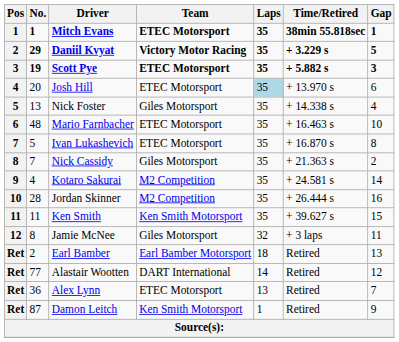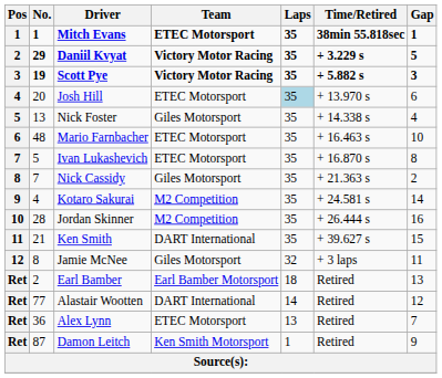 <table class="wikitable" style="font-size: 87%;">
 <tr>
 <th>Pos</th>
 <th>No.</th>
 <th>Driver</th>
 <th>Team</th>
 <th>Laps</th>
 <th>Time/Retired</th>
 <th>Gap</th>
 </tr>
 <tr>
 <th>1</th>
 <td><strong>1</strong></td>
 <td> <strong><a href='#'>Mitch Evans</a></strong></td>
 <td><strong>ETEC Motorsport</strong></td>
 <td><strong>35</strong></td>
 <td><strong>38min 55.818sec</strong></td>
 <td><strong>1</strong></td>
 </tr>
 <tr>
 <th>2</th>
 <td><strong>29</strong></td>
 <td> <strong><a href='#'>Daniil Kvyat</a></strong></td>
 <td><strong>Victory Motor Racing</strong></td>
 <td><strong>35</strong></td>
 <td><strong>+ 3.229 s</strong></td>
 <td><strong>5</strong></td>
 </tr>
 <tr>
 <th>3</th>
 <td><strong>19</strong></td>
 <td> <strong><a href='#'>Scott Pye</a></strong></td>
-<td><strong>ETEC Motorsport</strong></td>
+<td><strong>Victory Motor Racing</strong></td>
 <td><strong>35</strong></td>
 <td><strong>+ 5.882 s</strong></td>
 <td><strong>3</strong></td>
 </tr>
 <tr>
 <th>4</th>
 <td>20</td>
 <td> <a href='#'>Josh Hill</a></td>
 <td>ETEC Motorsport</td>
 <td style="background: lightblue;">35</td>
 <td>+ 13.970 s</td>
 <td>6</td>
 </tr>
 <tr>
 <th>5</th>
 <td>13</td>
 <td> Nick Foster</td>
 <td>Giles Motorsport</td>
 <td>35</td>
 <td>+ 14.338 s</td>
 <td>4</td>
 </tr>
 <tr>
 <th>6</th>
 <td>48</td>
 <td> <a href='#'>Mario Farnbacher</a></td>
 <td>ETEC Motorsport</td>
 <td>35</td>
 <td>+ 16.463 s</td>
 <td>10</td>
 </tr>
 <tr>
 <th>7</th>
 <td>5</td>
 <td> <a href='#'>Ivan Lukashevich</a></td>
 <td>ETEC Motorsport</td>
 <td>35</td>
 <td>+ 16.870 s</td>
 <td>8</td>
 </tr>
 <tr>
 <th>8</th>
 <td>7</td>
 <td> <a href='#'>Nick Cassidy</a></td>
 <td>Giles Motorsport</td>
 <td>35</td>
 <td>+ 21.363 s</td>
 <td>2</td>
 </tr>
 <tr>
 <th>9</th>
 <td>4</td>
 <td> <a href='#'>Kotaro Sakurai</a></td>
 <td><a href='#'>M2 Competition</a></td>
 <td>35</td>
 <td>+ 24.581 s</td>
 <td>14</td>
 </tr>
 <tr>
 <th>10</th>
 <td>28</td>
 <td> Jordan Skinner</td>
 <td><a href='#'>M2 Competition</a></td>
 <td>35</td>
 <td>+ 26.444 s</td>
 <td>16</td>
 </tr>
 <tr>
 <th>11</th>
-<td>11</td>
+<td>21</td>
 <td> <a href='#'>Ken Smith</a></td>
-<td><a href='#'>Ken Smith Motorsport</a></td>
+<td>DART International</td>
 <td>35</td>
 <td>+ 39.627 s</td>
 <td>15</td>
 </tr>
 <tr>
 <th>12</th>
 <td>8</td>
 <td> Jamie McNee</td>
 <td>Giles Motorsport</td>
 <td>32</td>
 <td>+ 3 laps</td>
 <td>11</td>
 </tr>
 <tr>
 <th>Ret</th>
 <td>2</td>
 <td> <a href='#'>Earl Bamber</a></td>
 <td><a href='#'>Earl Bamber Motorsport</a></td>
 <td>18</td>
 <td>Retired</td>
 <td>13</td>
 </tr>
 <tr>
 <th>Ret</th>
 <td>77</td>
 <td> Alastair Wootten</td>
 <td>DART International</td>
 <td>14</td>
 <td>Retired</td>
 <td>12</td>
 </tr>
 <tr>
 <th>Ret</th>
 <td>36</td>
 <td> <a href='#'>Alex Lynn</a></td>
 <td>ETEC Motorsport</td>
 <td>13</td>
 <td>Retired</td>
 <td>7</td>
 </tr>
 <tr>
 <th>Ret</th>
 <td>87</td>
 <td> <a href='#'>Damon Leitch</a></td>
 <td><a href='#'>Ken Smith Motorsport</a></td>
 <td>1</td>
 <td>Retired</td>
 <td>9</td>
 </tr>
 <tr>
 <th colspan=7>Source(s):</th>
 </tr>
 <tr>
 </tr>
 </table>
